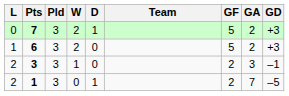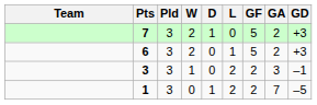 <table class="wikitable" style="text-align: center;">
 <tr>
-<th width=20>L</th>
+<th width=165>Team</th>
 <th width=20>Pts</th>
 <th width=20>Pld</th>
 <th width=20>W</th>
 <th width=20>D</th>
-<th width=165>Team</th>
+<th width=20>L</th>
 <th width=20>GF</th>
 <th width=20>GA</th>
 <th width=20>GD</th>
 </tr>
 <tr bgcolor=ccffcc>
-<td>0</td>
+<td style="text-align:left;"></td>
 <td><strong>7</strong></td>
 <td>3</td>
 <td>2</td>
 <td>1</td>
-<td style="text-align:left;"></td>
+<td>0</td>
 <td>5</td>
 <td>2</td>
 <td>+3</td>
 </tr>
 <tr>
-<td>1</td>
+<td style="text-align:left;"></td>
 <td><strong>6</strong></td>
 <td>3</td>
 <td>2</td>
 <td>0</td>
-<td style="text-align:left;"></td>
+<td>1</td>
 <td>5</td>
 <td>2</td>
 <td>+3</td>
 </tr>
 <tr>
-<td>2</td>
+<td style="text-align:left;"></td>
 <td><strong>3</strong></td>
 <td>3</td>
 <td>1</td>
 <td>0</td>
-<td style="text-align:left;"></td>
+<td>2</td>
 <td>2</td>
 <td>3</td>
 <td>–1</td>
 </tr>
 <tr>
-<td>2</td>
+<td style="text-align:left;"></td>
 <td><strong>1</strong></td>
 <td>3</td>
 <td>0</td>
 <td>1</td>
-<td style="text-align:left;"></td>
+<td>2</td>
 <td>2</td>
 <td>7</td>
 <td>–5</td>
 </tr>
 </table>
